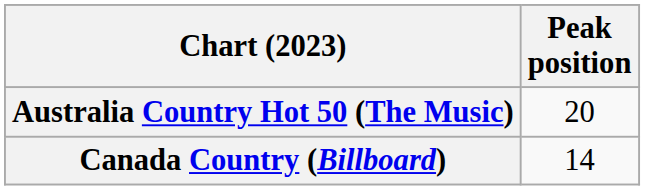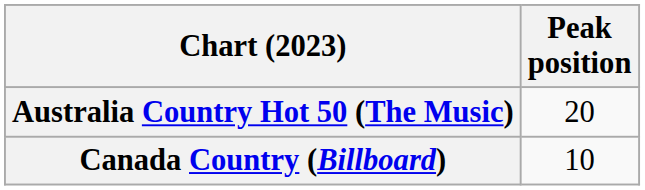 <table class="wikitable sortable plainrowheaders" style="text-align:center;">
 <tr>
 <th scope="col">Chart (2023)</th>
 <th scope="col">Peak<br>position</th>
 </tr>
 <tr>
 <th scope="row">Australia <a href='#'>Country Hot 50</a> (<a href='#'>The Music</a>)</th>
 <td>20</td>
 </tr>
 <tr>
 <th scope="row">Canada <a href='#'>Country</a> (<em><a href='#'>Billboard</a></em>)</th>
-<td>14</td>
+<td>10</td>
 </tr>
 </table>
